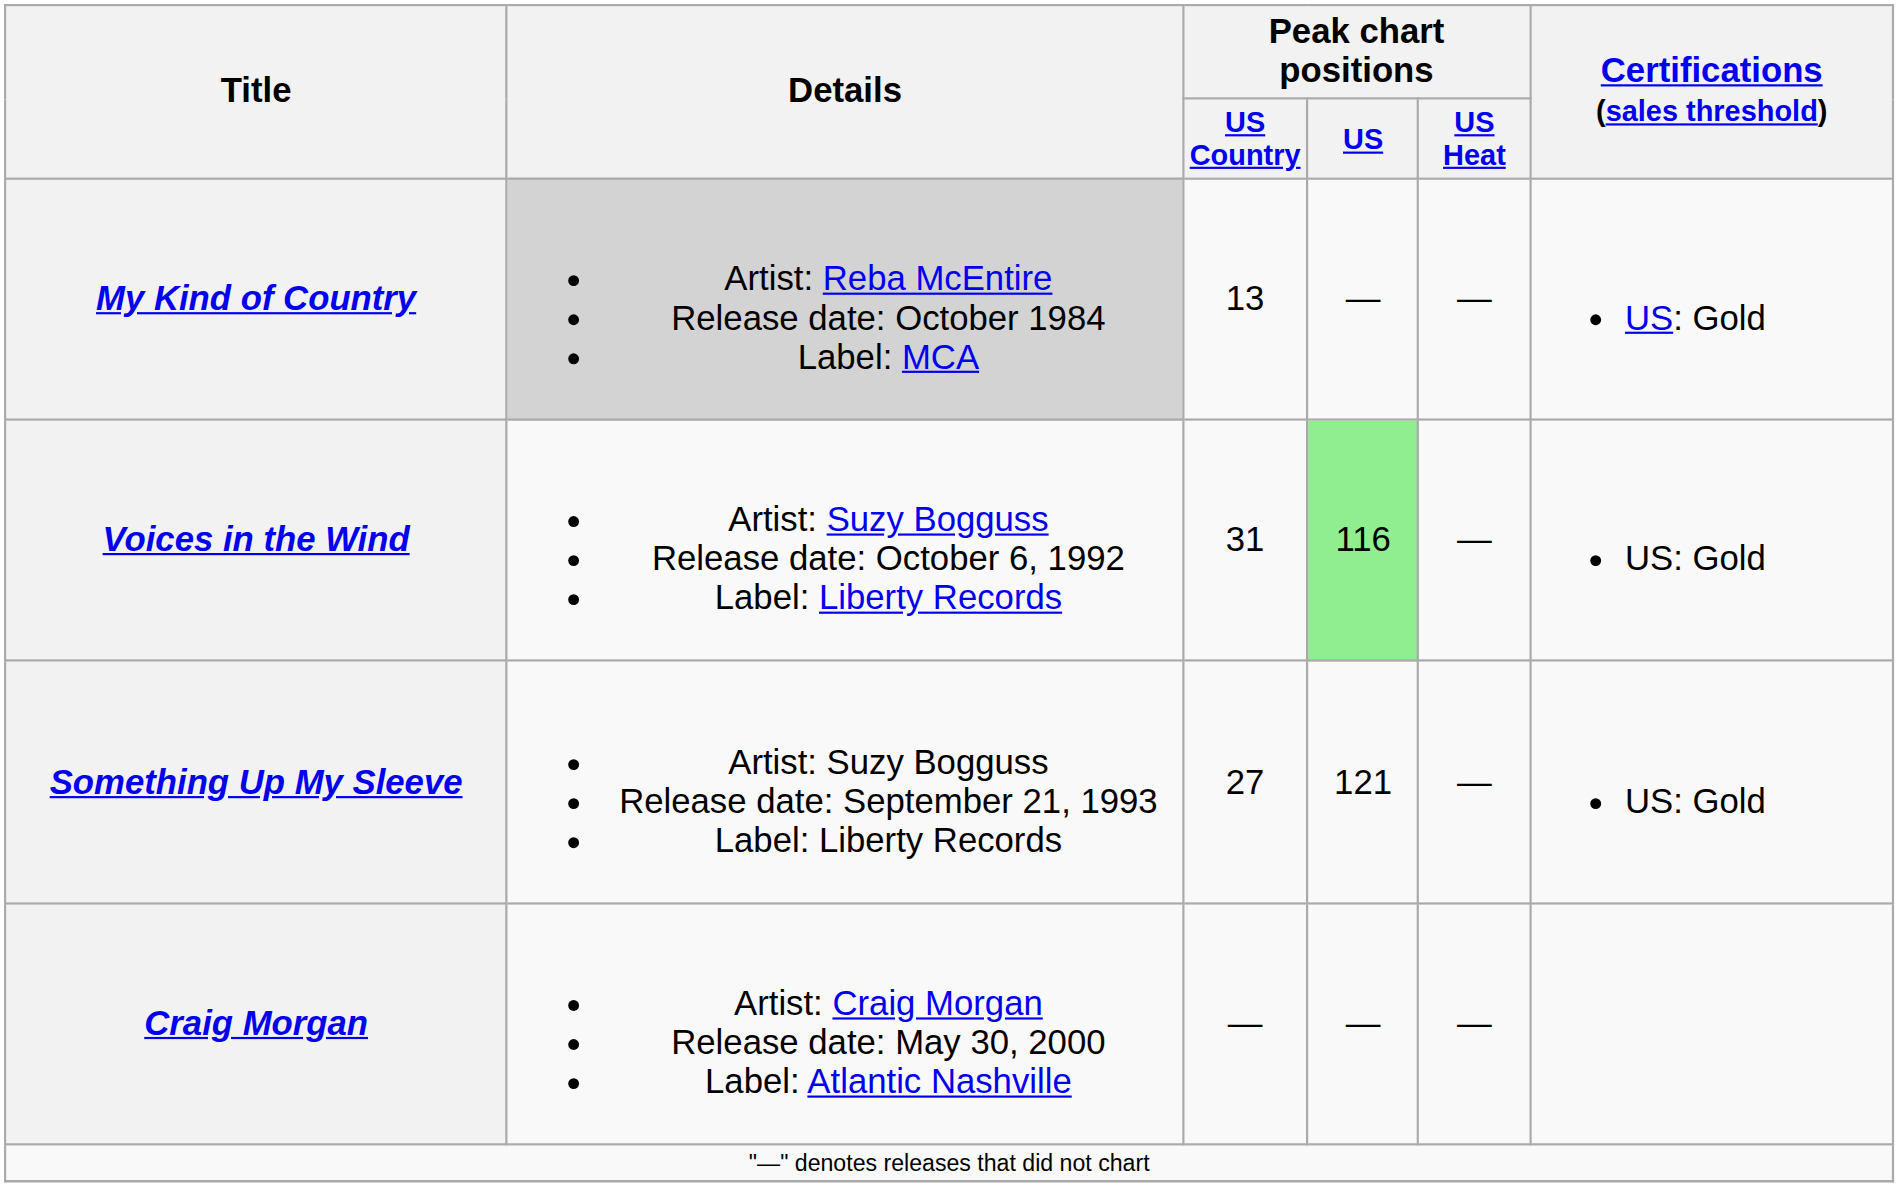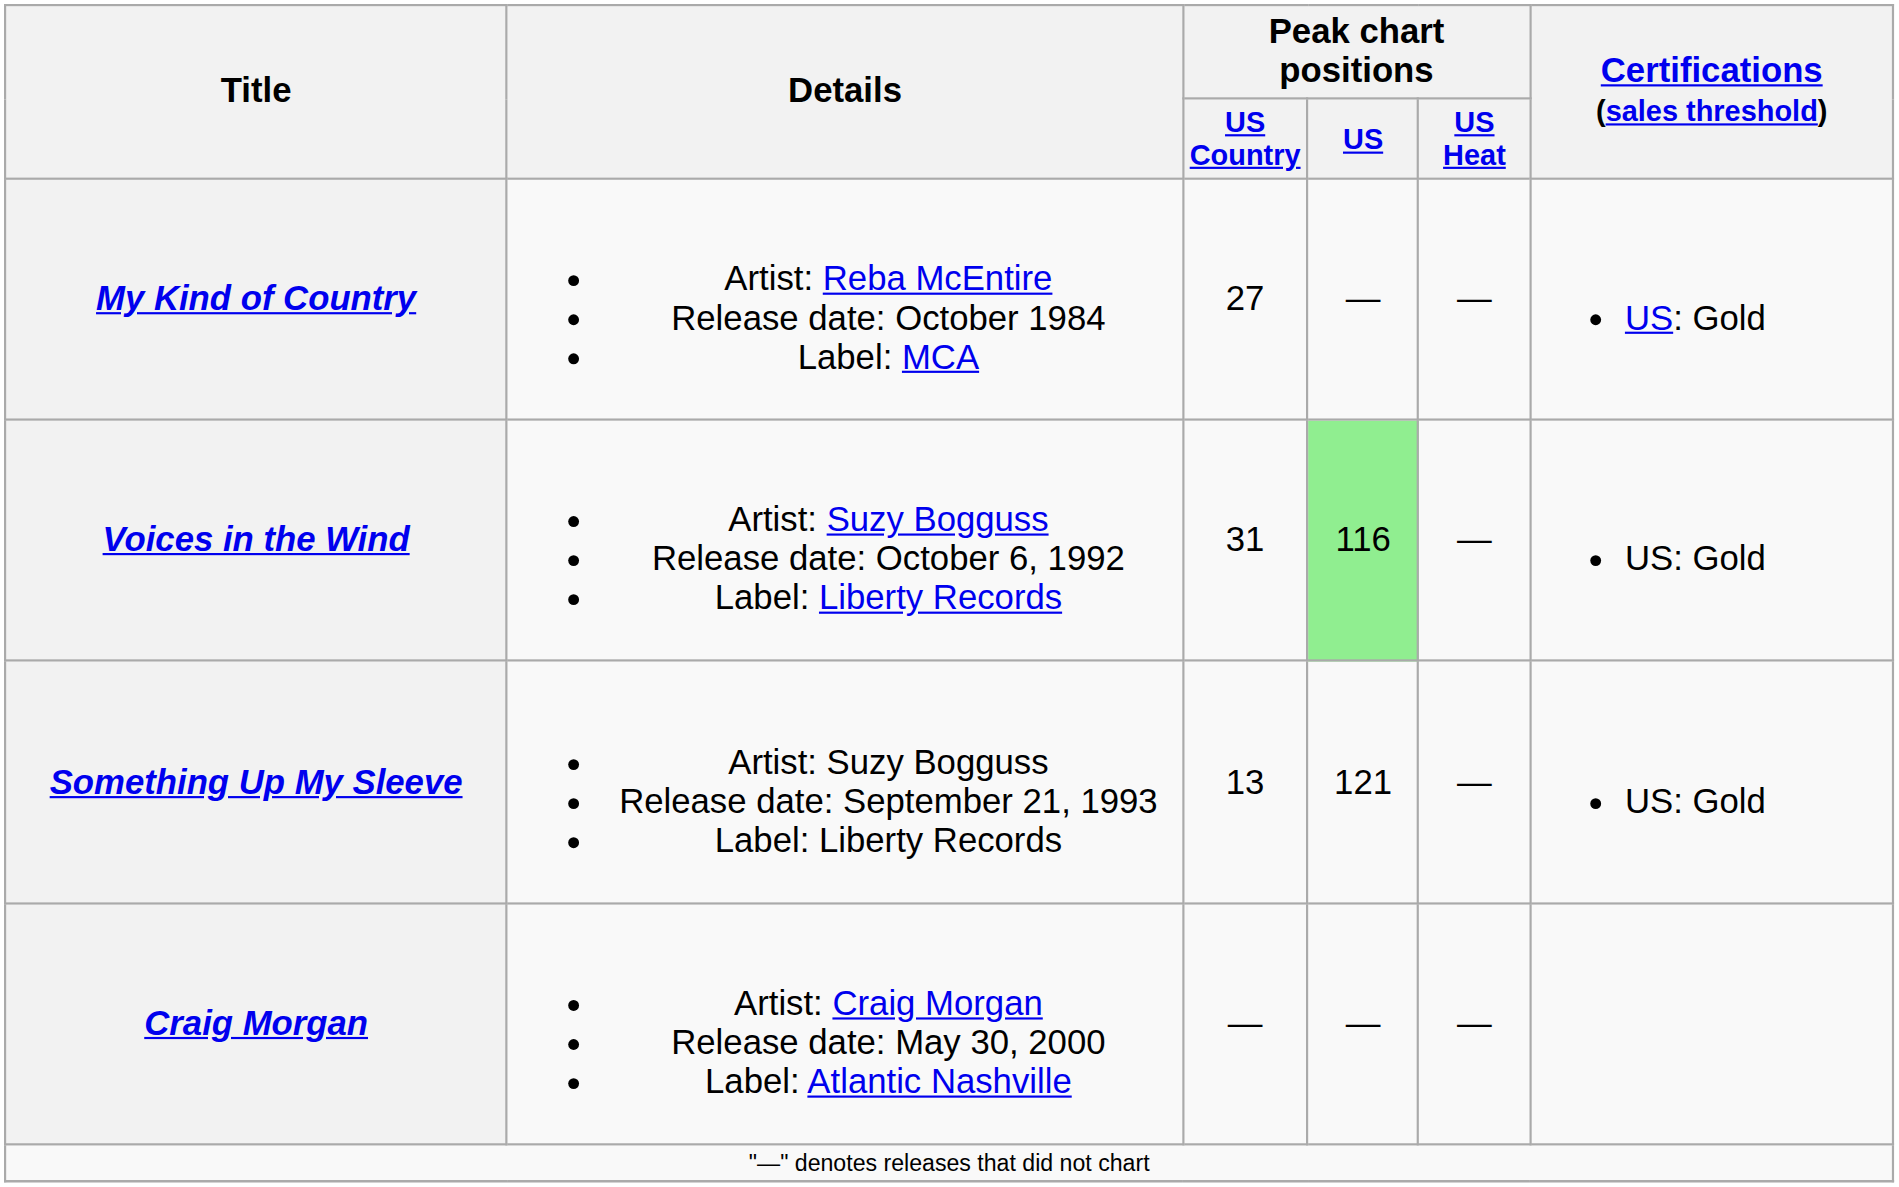 <table class="wikitable plainrowheaders" style="text-align:center;">
 <tr>
 <th rowspan="2" style="width:14em;">Title</th>
 <th rowspan="2" style="width:19em;">Details</th>
 <th colspan="3">Peak chart positions</th>
 <th rowspan="2" style="width:10em;"><a href='#'>Certifications</a><br><small>(<a href='#'>sales threshold</a>)</small></th>
 </tr>
 <tr style="font-size:smaller;">
 <th style="width:45px;"><a href='#'>US Country</a></th>
 <th style="width:45px;"><a href='#'>US</a></th>
 <th style="width:45px;"><a href='#'>US<br>Heat</a></th>
 </tr>
 <tr>
 <th scope="row"><em><a href='#'>My Kind of Country</a></em></th>
-<td style="background: lightgrey;"><br><ul><li>Artist: <a href='#'>Reba McEntire</a></li><li>Release date: October 1984</li><li>Label: <a href='#'>MCA</a></li></ul></td>
-<td>13</td>
+<td><br><ul><li>Artist: <a href='#'>Reba McEntire</a></li><li>Release date: October 1984</li><li>Label: <a href='#'>MCA</a></li></ul></td>
+<td>27</td>
 <td>—</td>
 <td>—</td>
 <td align="left"><br><ul><li><a href='#'>US</a>: Gold</li></ul></td>
 </tr>
 <tr>
 <th scope="row"><em><a href='#'>Voices in the Wind</a></em></th>
 <td><br><ul><li>Artist: <a href='#'>Suzy Bogguss</a></li><li>Release date: October 6, 1992</li><li>Label: <a href='#'>Liberty Records</a></li></ul></td>
 <td>31</td>
 <td style="background: lightgreen;">116</td>
 <td>—</td>
 <td align="left"><br><ul><li>US: Gold</li></ul></td>
 </tr>
 <tr>
 <th scope="row"><em><a href='#'>Something Up My Sleeve</a></em></th>
 <td><br><ul><li>Artist: Suzy Bogguss</li><li>Release date: September 21, 1993</li><li>Label: Liberty Records</li></ul></td>
-<td>27</td>
+<td>13</td>
 <td>121</td>
 <td>—</td>
 <td align="left"><br><ul><li>US: Gold</li></ul></td>
 </tr>
 <tr>
 <th scope="row"><em><a href='#'>Craig Morgan</a></em></th>
 <td><br><ul><li>Artist: <a href='#'>Craig Morgan</a></li><li>Release date: May 30, 2000</li><li>Label: <a href='#'>Atlantic Nashville</a></li></ul></td>
 <td>—</td>
 <td>—</td>
 <td>—</td>
 <td></td>
 </tr>
 <tr>
 <td colspan="10" style="font-size:8pt">"—" denotes releases that did not chart</td>
 </tr>
 <tr>
 </tr>
 </table>
